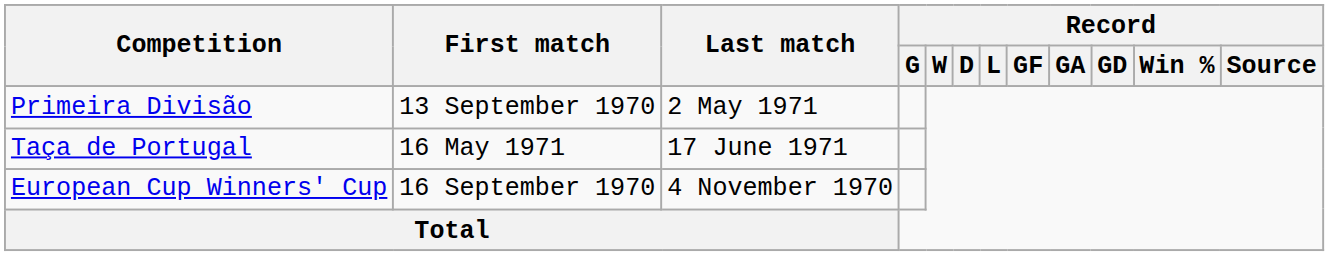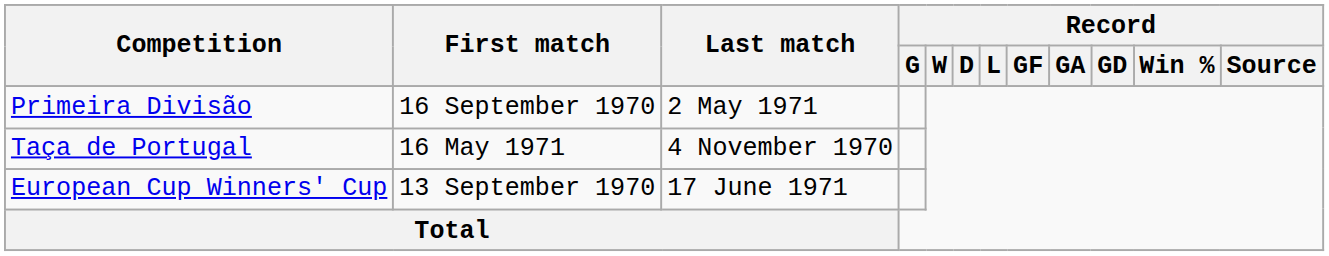 <table class="wikitable" style="text-align: center">
 <tr>
 <th rowspan="2">Competition</th>
 <th rowspan="2">First match</th>
 <th rowspan="2">Last match</th>
 <th colspan="9">Record</th>
 </tr>
 <tr>
 <th>G</th>
 <th>W</th>
 <th>D</th>
 <th>L</th>
 <th>GF</th>
 <th>GA</th>
 <th>GD</th>
 <th>Win %</th>
 <th>Source</th>
 </tr>
 <tr>
 <td align=left><a href='#'>Primeira Divisão</a></td>
-<td align=left>13 September 1970</td>
+<td align=left>16 September 1970</td>
 <td align=left>2 May 1971<br></td>
 <td align=left></td>
 </tr>
 <tr>
 <td align=left><a href='#'>Taça de Portugal</a></td>
 <td align=left>16 May 1971</td>
-<td align=left>17 June 1971<br></td>
+<td align=left>4 November 1970<br></td>
 <td align=left></td>
 </tr>
 <tr>
 <td align=left><a href='#'>European Cup Winners' Cup</a></td>
-<td align=left>16 September 1970</td>
-<td align=left>4 November 1970<br></td>
+<td align=left>13 September 1970</td>
+<td align=left>17 June 1971<br></td>
 <td align=left></td>
 </tr>
 <tr>
 <th colspan="3">Total<br></th>
 </tr>
 </table>
